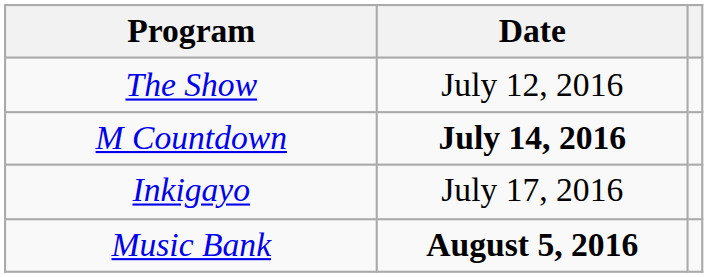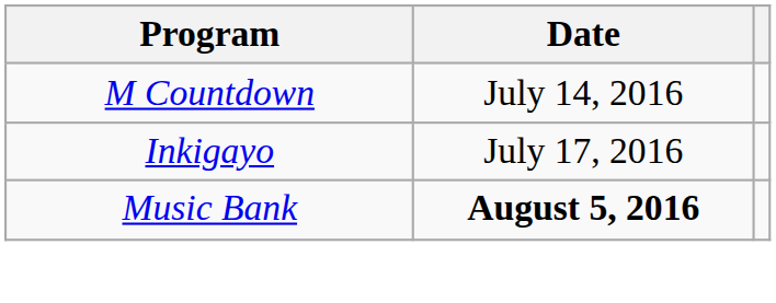 <table class="wikitable" style="text-align:center">
 <tr>
 <th style="width:170px;">Program</th>
 <th style="width:140px;">Date</th>
 <th></th>
 </tr>
 <tr>
-<td><em><a href='#'>The Show</a></em></td>
-<td>July 12, 2016</td>
-<td></td>
-</tr>
-<tr>
 <td><em><a href='#'>M Countdown</a></em></td>
-<td><strong>July 14, 2016</strong></td>
+<td>July 14, 2016</td>
 <td></td>
 </tr>
 <tr>
 <td><em><a href='#'>Inkigayo</a></em></td>
 <td>July 17, 2016</td>
 <td></td>
 </tr>
 <tr>
 <td><em><a href='#'>Music Bank</a></em></td>
 <td><strong>August 5, 2016</strong></td>
 <td></td>
 </tr>
 </table>
